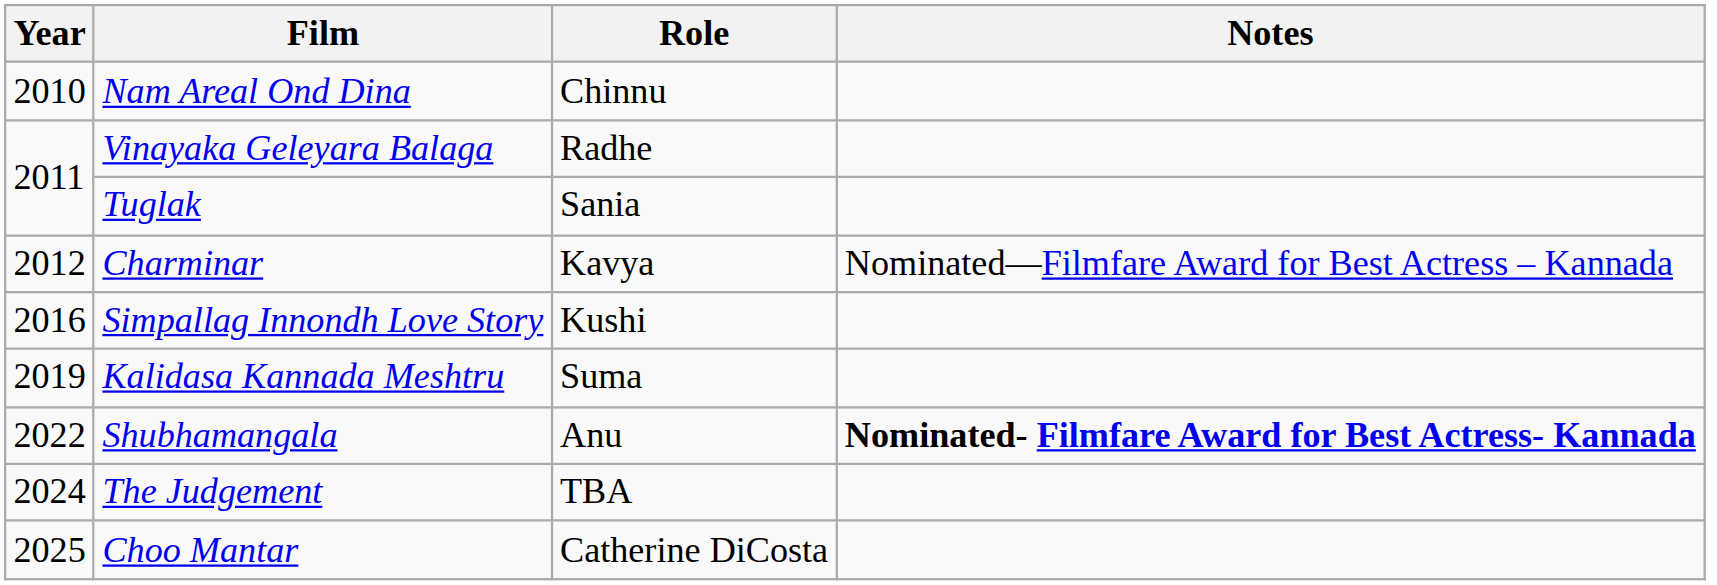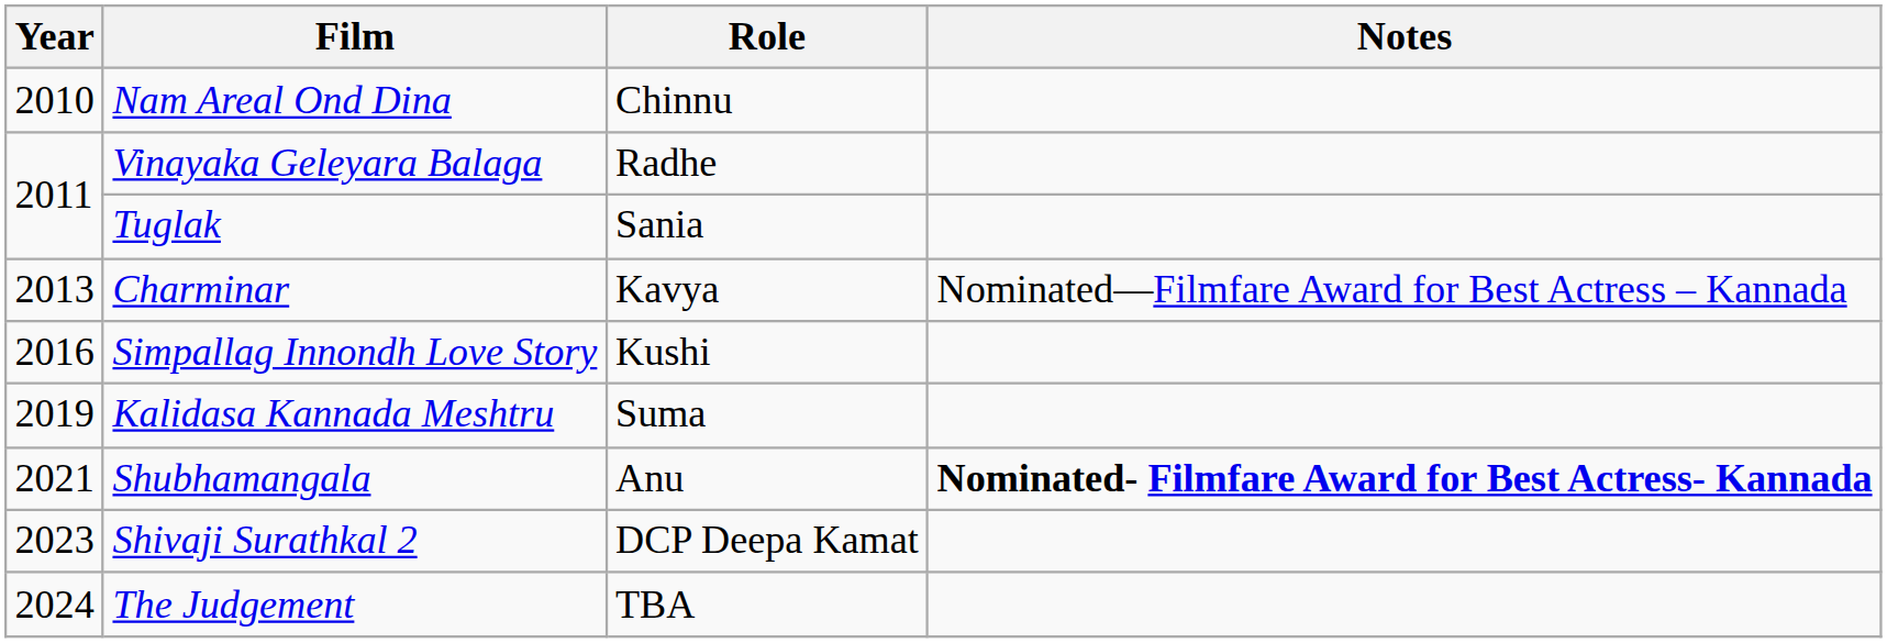 <table Class="wikitable sortable">
 <tr>
 <th>Year</th>
 <th>Film</th>
 <th>Role</th>
 <th>Notes</th>
 </tr>
 <tr>
 <td>2010</td>
 <td><em><a href='#'>Nam Areal Ond Dina</a></em></td>
 <td>Chinnu</td>
 <td></td>
 </tr>
 <tr>
 <td rowspan="2">2011</td>
 <td><em><a href='#'>Vinayaka Geleyara Balaga</a></em></td>
 <td>Radhe</td>
 <td></td>
 </tr>
 <tr>
 <td><em><a href='#'>Tuglak</a></em></td>
 <td>Sania</td>
 <td></td>
 </tr>
 <tr>
-<td>2012</td>
+<td>2013</td>
 <td><em><a href='#'>Charminar</a></em></td>
 <td>Kavya</td>
 <td>Nominated—<a href='#'>Filmfare Award for Best Actress – Kannada</a></td>
 </tr>
 <tr>
 <td>2016</td>
 <td><em><a href='#'>Simpallag Innondh Love Story</a></em></td>
 <td>Kushi</td>
 <td></td>
 </tr>
 <tr>
 <td>2019</td>
 <td><em><a href='#'>Kalidasa Kannada Meshtru</a></em></td>
 <td>Suma</td>
 <td></td>
 </tr>
 <tr>
-<td>2022</td>
+<td>2021</td>
 <td><em><a href='#'>Shubhamangala</a></em></td>
 <td>Anu</td>
 <td><strong>Nominated- <a href='#'>Filmfare Award for Best Actress- Kannada</a></strong></td>
+</tr>
+<tr>
+<td>2023</td>
+<td><em><a href='#'>Shivaji Surathkal 2</a></em></td>
+<td>DCP Deepa Kamat</td>
+<td></td>
 </tr>
 <tr>
 <td>2024</td>
 <td><em><a href='#'>The Judgement</a></em></td>
 <td>TBA</td>
 <td></td>
 </tr>
-<tr>
-<td>2025</td>
-<td><em><a href='#'>Choo Mantar</a></em></td>
-<td>Catherine DiCosta</td>
-<td></td>
-</tr>
 </table>
